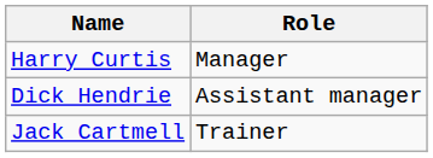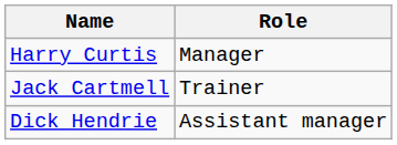 <table class="wikitable">
 <tr>
 <th>Name</th>
 <th>Role</th>
 </tr>
 <tr>
 <td> <a href='#'>Harry Curtis</a></td>
 <td>Manager</td>
 </tr>
 <tr>
+<td> <a href='#'>Jack Cartmell</a></td>
+<td>Trainer</td>
+</tr>
+<tr>
 <td> <a href='#'>Dick Hendrie</a></td>
 <td>Assistant manager</td>
 </tr>
-<tr>
-<td> <a href='#'>Jack Cartmell</a></td>
-<td>Trainer</td>
-</tr>
 </table>
